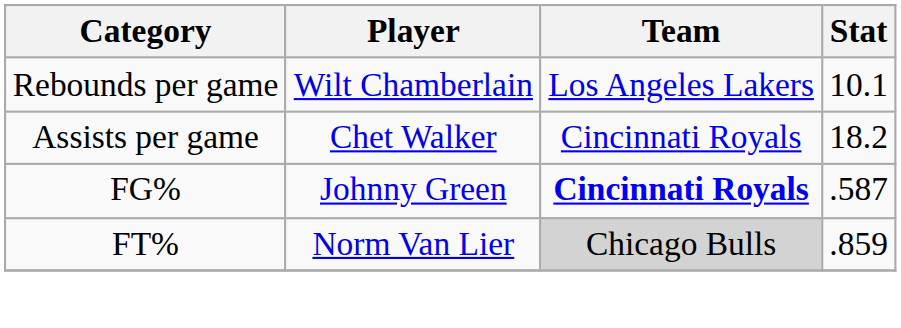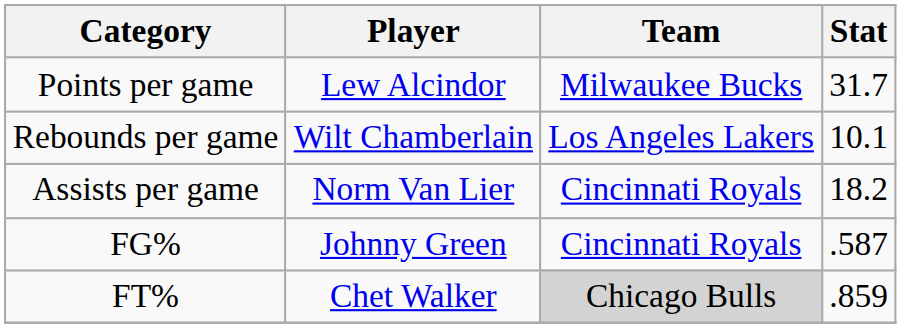 <table class="wikitable" style="text-align:center">
 <tr>
 <th>Category</th>
 <th>Player</th>
 <th>Team</th>
 <th>Stat</th>
+</tr>
+<tr>
+<td>Points per game</td>
+<td><a href='#'>Lew Alcindor</a></td>
+<td><a href='#'>Milwaukee Bucks</a></td>
+<td>31.7</td>
 </tr>
 <tr>
 <td>Rebounds per game</td>
 <td><a href='#'>Wilt Chamberlain</a></td>
 <td><a href='#'>Los Angeles Lakers</a></td>
 <td>10.1</td>
 </tr>
 <tr>
 <td>Assists per game</td>
-<td><a href='#'>Chet Walker</a></td>
+<td><a href='#'>Norm Van Lier</a></td>
 <td><a href='#'>Cincinnati Royals</a></td>
 <td>18.2</td>
 </tr>
 <tr>
 <td>FG%</td>
 <td><a href='#'>Johnny Green</a></td>
-<td><strong><a href='#'>Cincinnati Royals</a></strong></td>
+<td><a href='#'>Cincinnati Royals</a></td>
 <td>.587</td>
 </tr>
 <tr>
 <td>FT%</td>
-<td><a href='#'>Norm Van Lier</a></td>
+<td><a href='#'>Chet Walker</a></td>
 <td style="background: lightgrey;">Chicago Bulls</td>
 <td>.859</td>
 </tr>
 <tr>
 </tr>
 </table>
